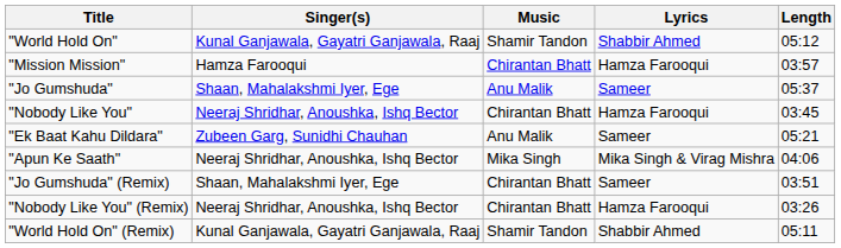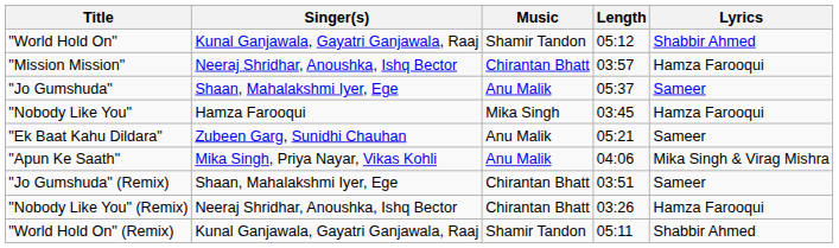 <table class="wikitable" style="font-size:95%;">
 <tr>
 <th>Title</th>
 <th>Singer(s)</th>
 <th>Music</th>
+<th>Length</th>
 <th>Lyrics</th>
-<th>Length</th>
 </tr>
 <tr>
 <td>"World Hold On"</td>
 <td><a href='#'>Kunal Ganjawala</a>, <a href='#'>Gayatri Ganjawala</a>, Raaj</td>
 <td>Shamir Tandon</td>
+<td>05:12</td>
 <td><a href='#'>Shabbir Ahmed</a></td>
-<td>05:12</td>
 </tr>
 <tr>
 <td>"Mission Mission"</td>
+<td><a href='#'>Neeraj Shridhar</a>, <a href='#'>Anoushka</a>, <a href='#'>Ishq Bector</a></td>
+<td><a href='#'>Chirantan Bhatt</a></td>
+<td>03:57</td>
 <td>Hamza Farooqui</td>
-<td><a href='#'>Chirantan Bhatt</a></td>
-<td>Hamza Farooqui</td>
-<td>03:57</td>
 </tr>
 <tr>
 <td>"Jo Gumshuda"</td>
 <td><a href='#'>Shaan</a>, <a href='#'>Mahalakshmi Iyer</a>, <a href='#'>Ege</a></td>
 <td><a href='#'>Anu Malik</a></td>
+<td>05:37</td>
 <td><a href='#'>Sameer</a></td>
-<td>05:37</td>
 </tr>
 <tr>
 <td>"Nobody Like You"</td>
-<td><a href='#'>Neeraj Shridhar</a>, <a href='#'>Anoushka</a>, <a href='#'>Ishq Bector</a></td>
-<td>Chirantan Bhatt</td>
 <td>Hamza Farooqui</td>
+<td>Mika Singh</td>
 <td>03:45</td>
+<td>Hamza Farooqui</td>
 </tr>
 <tr>
 <td>"Ek Baat Kahu Dildara"</td>
 <td><a href='#'>Zubeen Garg</a>, <a href='#'>Sunidhi Chauhan</a></td>
 <td>Anu Malik</td>
+<td>05:21</td>
 <td>Sameer</td>
-<td>05:21</td>
 </tr>
 <tr>
 <td>"Apun Ke Saath"</td>
-<td>Neeraj Shridhar, Anoushka, Ishq Bector</td>
-<td>Mika Singh</td>
+<td><a href='#'>Mika Singh</a>, Priya Nayar, <a href='#'>Vikas Kohli</a></td>
+<td><a href='#'>Anu Malik</a></td>
+<td>04:06</td>
 <td>Mika Singh & Virag Mishra</td>
-<td>04:06</td>
 </tr>
 <tr>
 <td>"Jo Gumshuda" (Remix)</td>
 <td>Shaan, Mahalakshmi Iyer, Ege</td>
 <td>Chirantan Bhatt</td>
+<td>03:51</td>
 <td>Sameer</td>
-<td>03:51</td>
 </tr>
 <tr>
 <td>"Nobody Like You" (Remix)</td>
 <td>Neeraj Shridhar, Anoushka, Ishq Bector</td>
 <td>Chirantan Bhatt</td>
+<td>03:26</td>
 <td>Hamza Farooqui</td>
-<td>03:26</td>
 </tr>
 <tr>
 <td>"World Hold On" (Remix)</td>
 <td>Kunal Ganjawala, Gayatri Ganjawala, Raaj</td>
 <td>Shamir Tandon</td>
+<td>05:11</td>
 <td>Shabbir Ahmed</td>
-<td>05:11</td>
 </tr>
 </table>
